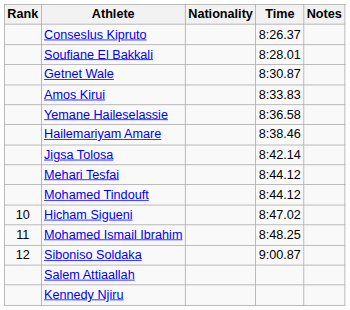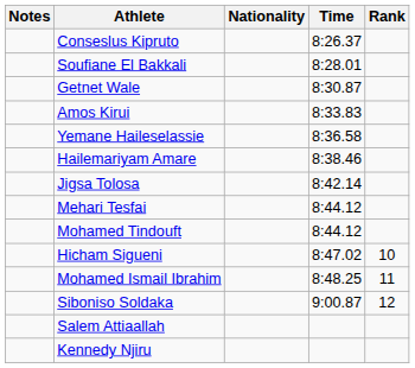 <table class="wikitable sortable" style="text-align:center">
 <tr>
-<th>Rank</th>
+<th>Notes</th>
 <th>Athlete</th>
 <th>Nationality</th>
 <th>Time</th>
-<th>Notes</th>
+<th>Rank</th>
 </tr>
 <tr>
 <td></td>
 <td align="left"><a href='#'>Conseslus Kipruto</a></td>
 <td align=left></td>
 <td>8:26.37</td>
 <td></td>
 </tr>
 <tr>
 <td></td>
 <td align="left"><a href='#'>Soufiane El Bakkali</a></td>
 <td align=left></td>
 <td>8:28.01</td>
 <td></td>
 </tr>
 <tr>
 <td></td>
 <td align="left"><a href='#'>Getnet Wale</a></td>
 <td align=left></td>
 <td>8:30.87</td>
 <td></td>
 </tr>
 <tr>
 <td></td>
 <td align="left"><a href='#'>Amos Kirui</a></td>
 <td align=left></td>
 <td>8:33.83</td>
 <td></td>
 </tr>
 <tr>
 <td></td>
 <td align="left"><a href='#'>Yemane Haileselassie</a></td>
 <td align=left></td>
 <td>8:36.58</td>
 <td></td>
 </tr>
 <tr>
 <td></td>
 <td align="left"><a href='#'>Hailemariyam Amare</a></td>
 <td align=left></td>
 <td>8:38.46</td>
 <td></td>
 </tr>
 <tr>
 <td></td>
 <td align="left"><a href='#'>Jigsa Tolosa</a></td>
 <td align=left></td>
 <td>8:42.14</td>
 <td></td>
 </tr>
 <tr>
 <td></td>
 <td align="left"><a href='#'>Mehari Tesfai</a></td>
 <td align=left></td>
 <td>8:44.12</td>
 <td></td>
 </tr>
 <tr>
 <td></td>
 <td align="left"><a href='#'>Mohamed Tindouft</a></td>
 <td align=left></td>
 <td>8:44.12</td>
 <td></td>
 </tr>
 <tr>
-<td>10</td>
+<td></td>
 <td align="left"><a href='#'>Hicham Sigueni</a></td>
 <td align=left></td>
 <td>8:47.02</td>
-<td></td>
+<td>10</td>
 </tr>
 <tr>
-<td>11</td>
+<td></td>
 <td align="left"><a href='#'>Mohamed Ismail Ibrahim</a></td>
 <td align=left></td>
 <td>8:48.25</td>
-<td></td>
+<td>11</td>
 </tr>
 <tr>
-<td>12</td>
+<td></td>
 <td align="left"><a href='#'>Siboniso Soldaka</a></td>
 <td align=left></td>
 <td>9:00.87</td>
-<td></td>
+<td>12</td>
 </tr>
 <tr>
 <td></td>
 <td align="left"><a href='#'>Salem Attiaallah</a></td>
 <td align=left></td>
 <td></td>
 <td></td>
 </tr>
 <tr>
 <td></td>
 <td align="left"><a href='#'>Kennedy Njiru</a></td>
 <td align=left></td>
 <td></td>
 <td></td>
 </tr>
 </table>
